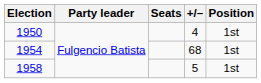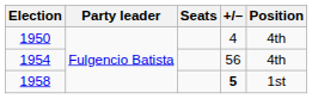 <table class=wikitable style=text-align:center>
 <tr>
 <th>Election</th>
 <th><strong>Party leader</strong></th>
 <th>Seats</th>
 <th>+/–</th>
 <th>Position</th>
 </tr>
 <tr>
 <td><a href='#'>1950</a></td>
 <td rowspan="3"><a href='#'>Fulgencio Batista</a></td>
 <td></td>
 <td> 4</td>
-<td> 1st</td>
+<td> 4th</td>
 </tr>
 <tr>
 <td><a href='#'>1954</a></td>
 <td></td>
-<td> 68</td>
-<td> 1st</td>
+<td> 56</td>
+<td> 4th</td>
 </tr>
 <tr>
 <td><a href='#'>1958</a></td>
 <td></td>
-<td> 5</td>
+<td><strong> 5</strong></td>
 <td> 1st</td>
 </tr>
 </table>
